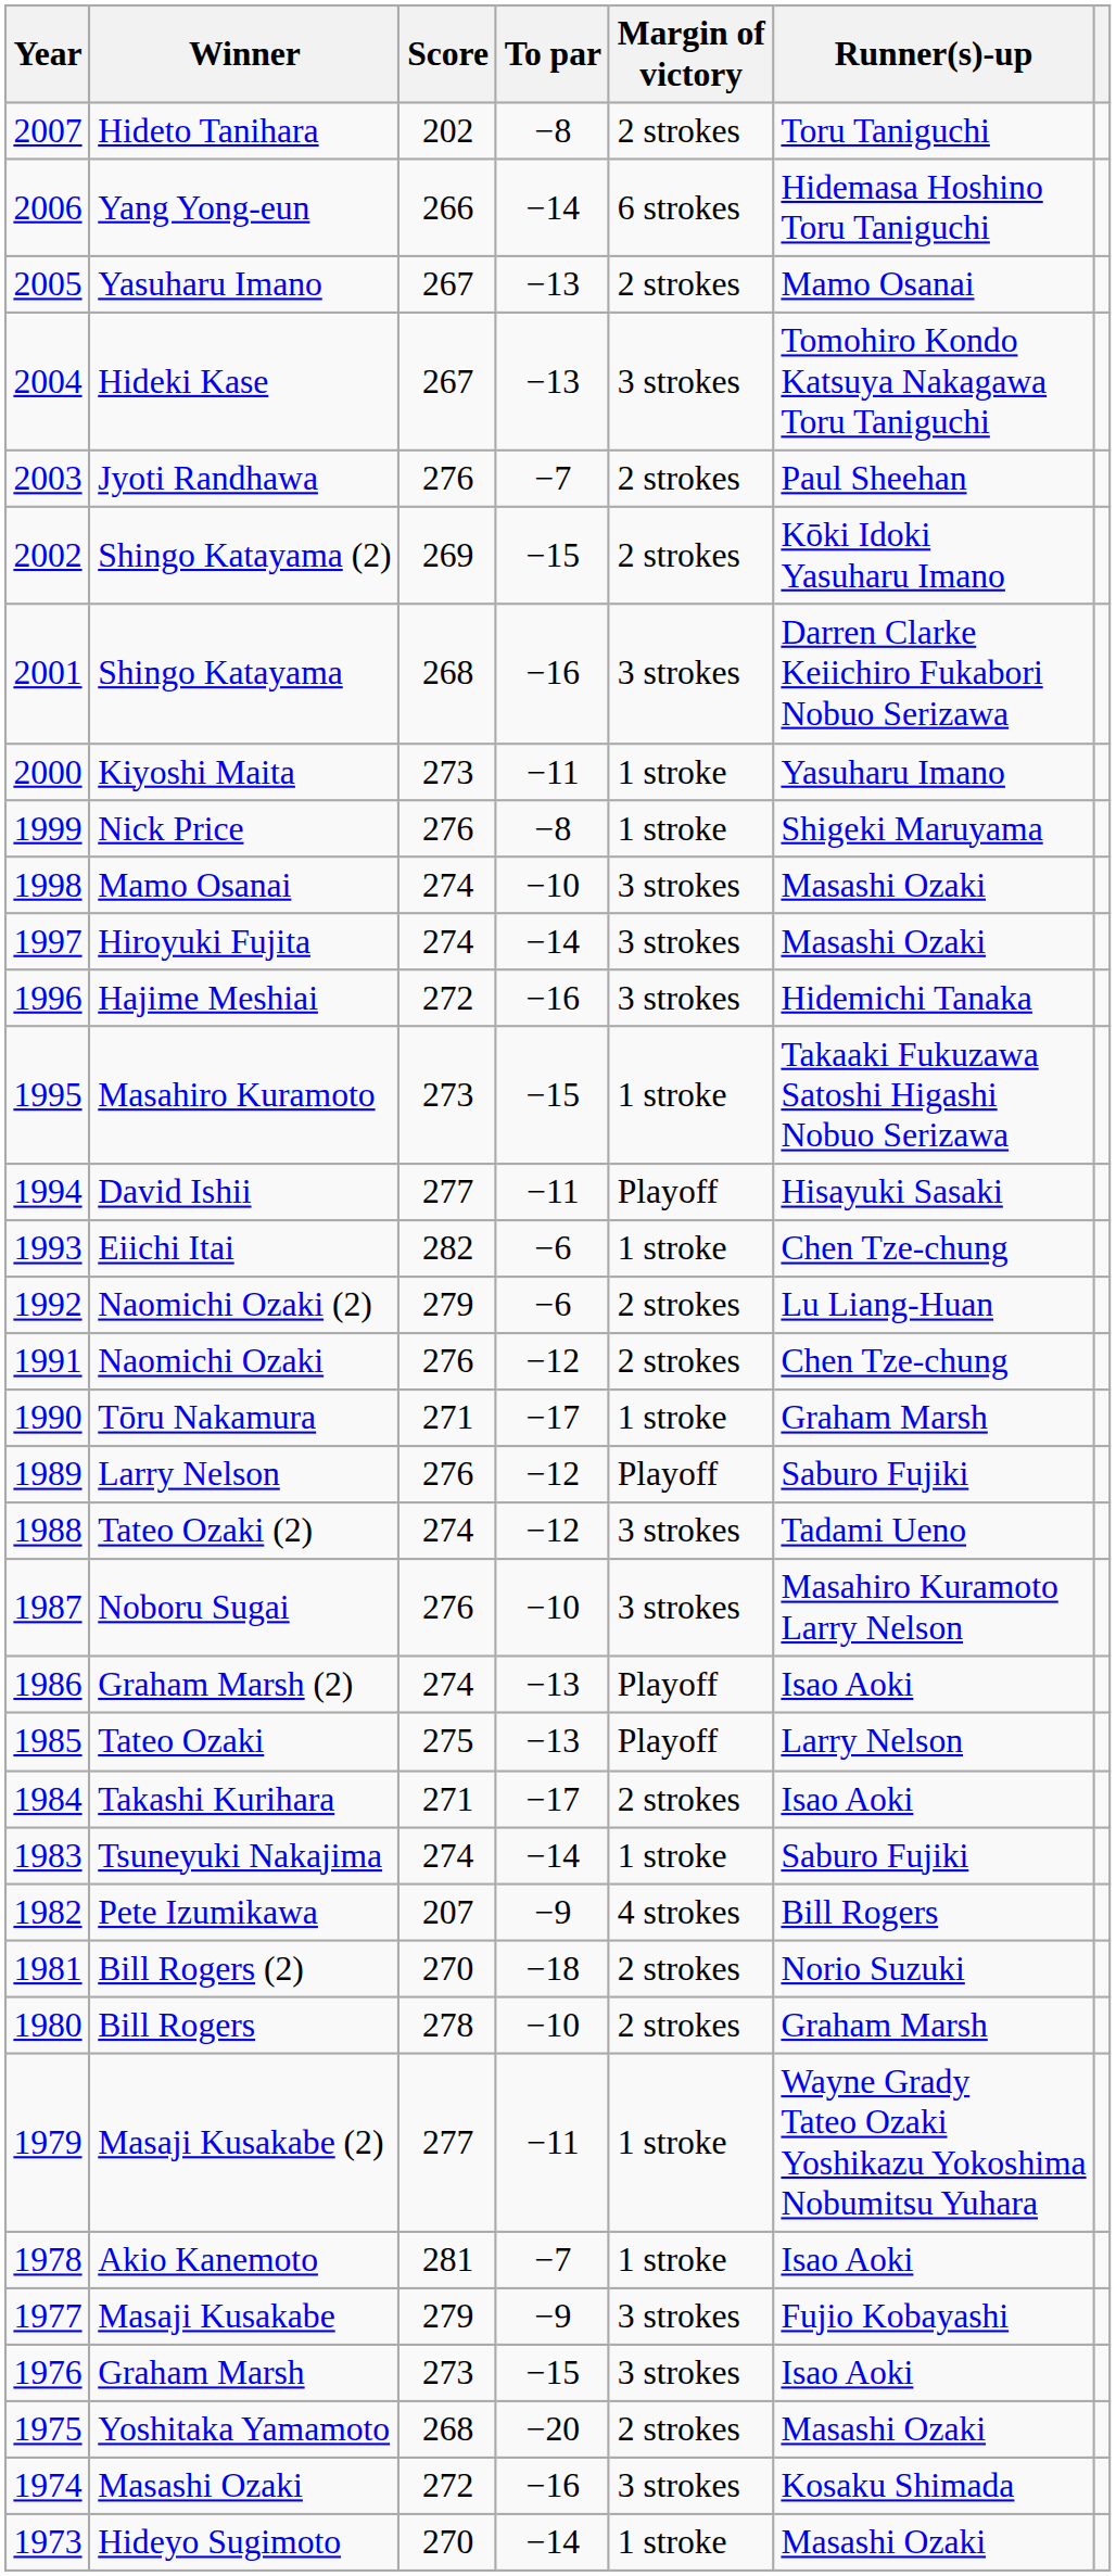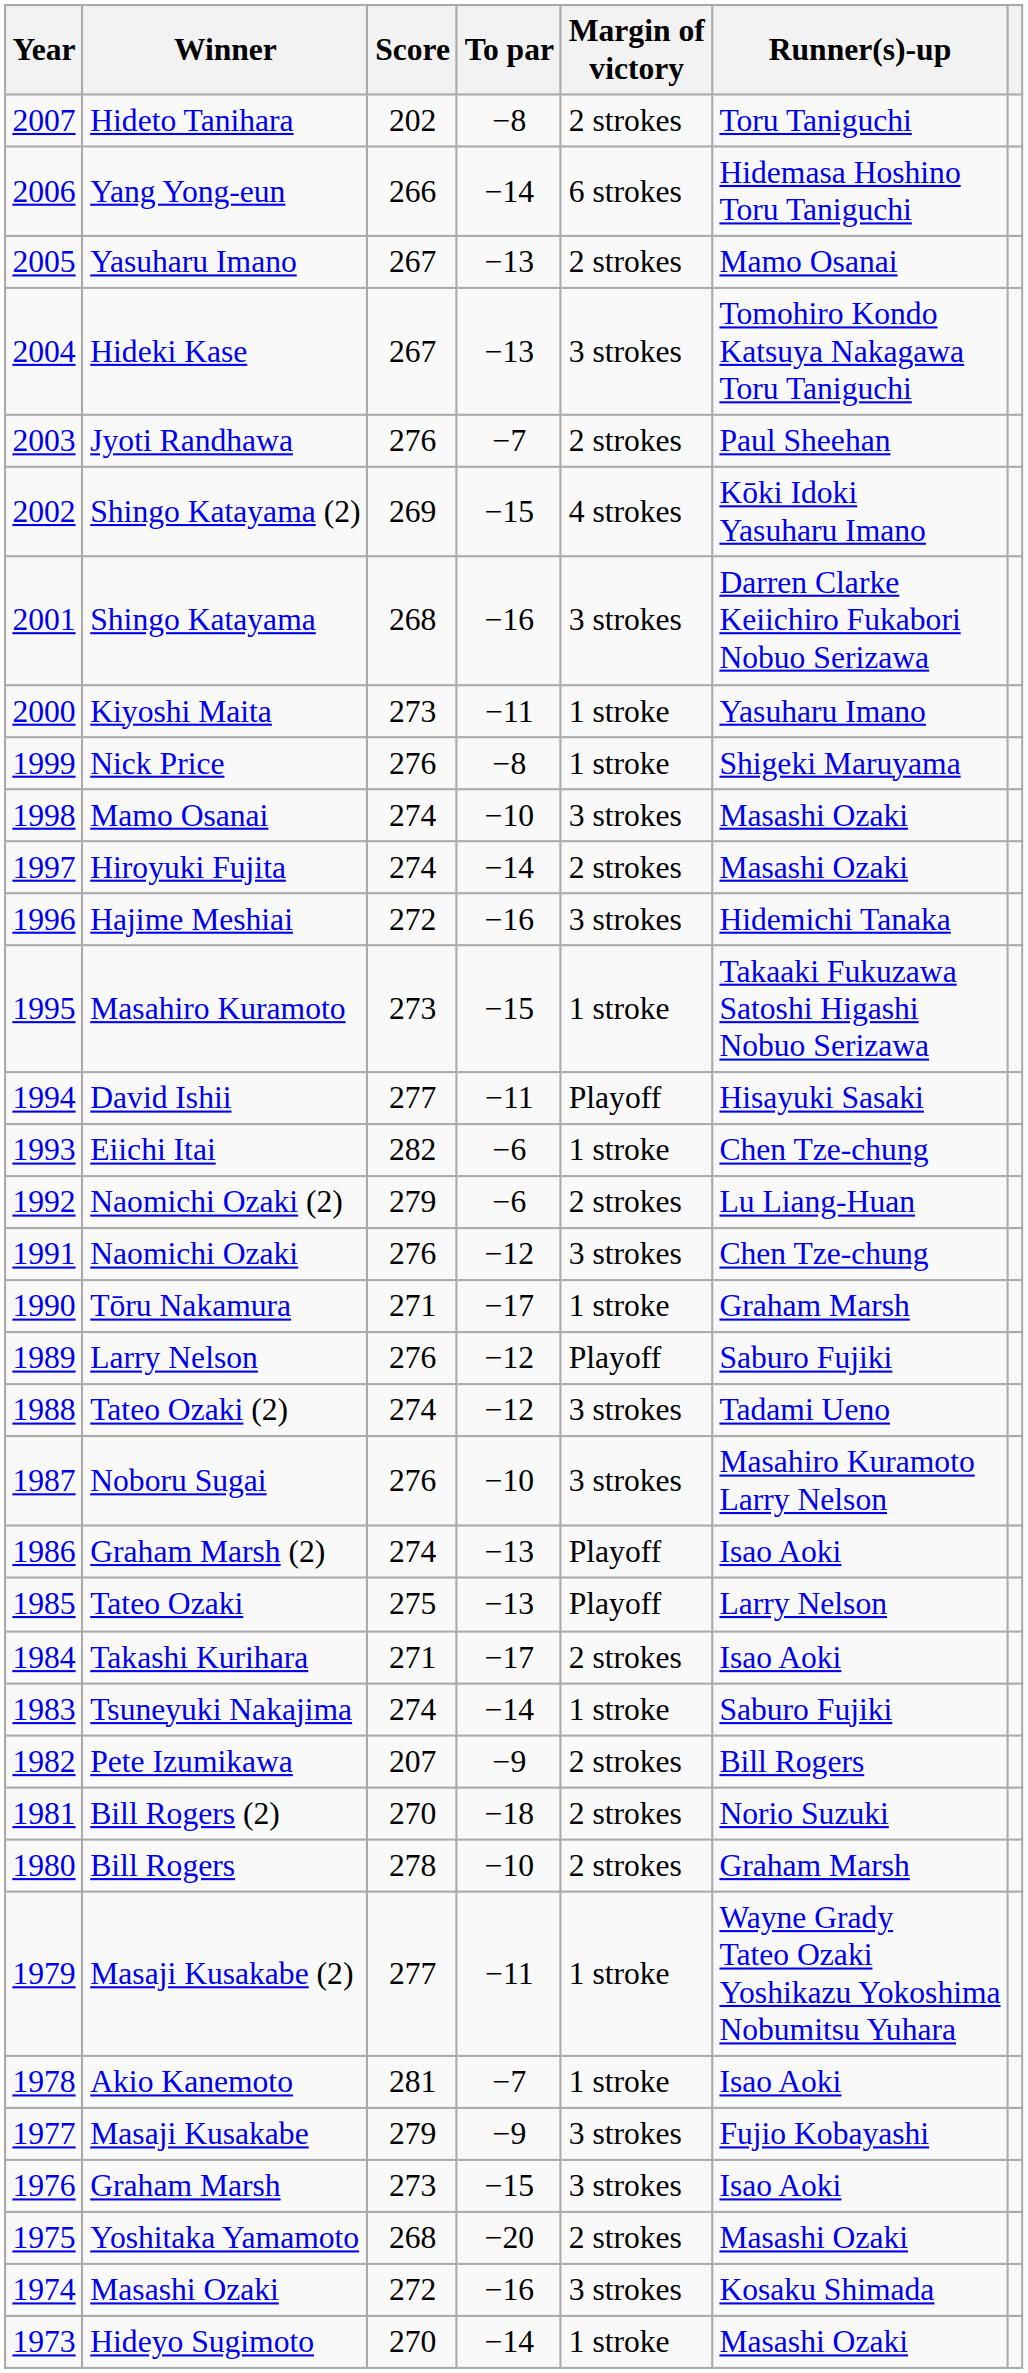 <table class=wikitable style="font-size:95%">
 <tr>
 <th>Year</th>
 <th>Winner</th>
 <th>Score</th>
 <th>To par</th>
 <th>Margin of<br>victory</th>
 <th>Runner(s)-up</th>
 <th></th>
 </tr>
 <tr>
 <td><a href='#'>2007</a></td>
 <td> <a href='#'>Hideto Tanihara</a></td>
 <td align=center>202</td>
 <td align=center>−8</td>
 <td>2 strokes</td>
 <td> <a href='#'>Toru Taniguchi</a></td>
 <td></td>
 </tr>
 <tr>
 <td><a href='#'>2006</a></td>
 <td> <a href='#'>Yang Yong-eun</a></td>
 <td align=center>266</td>
 <td align=center>−14</td>
 <td>6 strokes</td>
 <td> <a href='#'>Hidemasa Hoshino</a><br> <a href='#'>Toru Taniguchi</a></td>
 <td></td>
 </tr>
 <tr>
 <td><a href='#'>2005</a></td>
 <td> <a href='#'>Yasuharu Imano</a></td>
 <td align=center>267</td>
 <td align=center>−13</td>
 <td>2 strokes</td>
 <td> <a href='#'>Mamo Osanai</a></td>
 <td></td>
 </tr>
 <tr>
 <td><a href='#'>2004</a></td>
 <td> <a href='#'>Hideki Kase</a></td>
 <td align=center>267</td>
 <td align=center>−13</td>
 <td>3 strokes</td>
 <td> <a href='#'>Tomohiro Kondo</a><br> <a href='#'>Katsuya Nakagawa</a><br> <a href='#'>Toru Taniguchi</a></td>
 <td></td>
 </tr>
 <tr>
 <td><a href='#'>2003</a></td>
 <td> <a href='#'>Jyoti Randhawa</a></td>
 <td align=center>276</td>
 <td align=center>−7</td>
 <td>2 strokes</td>
 <td> <a href='#'>Paul Sheehan</a></td>
 <td></td>
 </tr>
 <tr>
 <td><a href='#'>2002</a></td>
 <td> <a href='#'>Shingo Katayama</a> (2)</td>
 <td align=center>269</td>
 <td align=center>−15</td>
-<td>2 strokes</td>
+<td>4 strokes</td>
 <td> <a href='#'>Kōki Idoki</a><br> <a href='#'>Yasuharu Imano</a></td>
 <td></td>
 </tr>
 <tr>
 <td><a href='#'>2001</a></td>
 <td> <a href='#'>Shingo Katayama</a></td>
 <td align=center>268</td>
 <td align=center>−16</td>
 <td>3 strokes</td>
 <td> <a href='#'>Darren Clarke</a><br> <a href='#'>Keiichiro Fukabori</a><br> <a href='#'>Nobuo Serizawa</a></td>
 <td></td>
 </tr>
 <tr>
 <td><a href='#'>2000</a></td>
 <td> <a href='#'>Kiyoshi Maita</a></td>
 <td align=center>273</td>
 <td align=center>−11</td>
 <td>1 stroke</td>
 <td> <a href='#'>Yasuharu Imano</a></td>
 <td></td>
 </tr>
 <tr>
 <td><a href='#'>1999</a></td>
 <td> <a href='#'>Nick Price</a></td>
 <td align=center>276</td>
 <td align=center>−8</td>
 <td>1 stroke</td>
 <td> <a href='#'>Shigeki Maruyama</a></td>
 <td></td>
 </tr>
 <tr>
 <td><a href='#'>1998</a></td>
 <td> <a href='#'>Mamo Osanai</a></td>
 <td align=center>274</td>
 <td align=center>−10</td>
 <td>3 strokes</td>
 <td> <a href='#'>Masashi Ozaki</a></td>
 <td></td>
 </tr>
 <tr>
 <td><a href='#'>1997</a></td>
 <td> <a href='#'>Hiroyuki Fujita</a></td>
 <td align=center>274</td>
 <td align=center>−14</td>
-<td>3 strokes</td>
+<td>2 strokes</td>
 <td> <a href='#'>Masashi Ozaki</a></td>
 <td></td>
 </tr>
 <tr>
 <td><a href='#'>1996</a></td>
 <td> <a href='#'>Hajime Meshiai</a></td>
 <td align=center>272</td>
 <td align=center>−16</td>
 <td>3 strokes</td>
 <td> <a href='#'>Hidemichi Tanaka</a></td>
 <td></td>
 </tr>
 <tr>
 <td><a href='#'>1995</a></td>
 <td> <a href='#'>Masahiro Kuramoto</a></td>
 <td align=center>273</td>
 <td align=center>−15</td>
 <td>1 stroke</td>
 <td> <a href='#'>Takaaki Fukuzawa</a><br> <a href='#'>Satoshi Higashi</a><br> <a href='#'>Nobuo Serizawa</a></td>
 <td></td>
 </tr>
 <tr>
 <td><a href='#'>1994</a></td>
 <td> <a href='#'>David Ishii</a></td>
 <td align=center>277</td>
 <td align=center>−11</td>
 <td>Playoff</td>
 <td> <a href='#'>Hisayuki Sasaki</a></td>
 <td></td>
 </tr>
 <tr>
 <td><a href='#'>1993</a></td>
 <td> <a href='#'>Eiichi Itai</a></td>
 <td align=center>282</td>
 <td align=center>−6</td>
 <td>1 stroke</td>
 <td> <a href='#'>Chen Tze-chung</a></td>
 <td></td>
 </tr>
 <tr>
 <td><a href='#'>1992</a></td>
 <td> <a href='#'>Naomichi Ozaki</a> (2)</td>
 <td align=center>279</td>
 <td align=center>−6</td>
 <td>2 strokes</td>
 <td> <a href='#'>Lu Liang-Huan</a></td>
 <td></td>
 </tr>
 <tr>
 <td><a href='#'>1991</a></td>
 <td> <a href='#'>Naomichi Ozaki</a></td>
 <td align=center>276</td>
 <td align=center>−12</td>
-<td>2 strokes</td>
+<td>3 strokes</td>
 <td> <a href='#'>Chen Tze-chung</a></td>
 <td></td>
 </tr>
 <tr>
 <td><a href='#'>1990</a></td>
 <td> <a href='#'>Tōru Nakamura</a></td>
 <td align=center>271</td>
 <td align=center>−17</td>
 <td>1 stroke</td>
 <td> <a href='#'>Graham Marsh</a></td>
 <td></td>
 </tr>
 <tr>
 <td><a href='#'>1989</a></td>
 <td> <a href='#'>Larry Nelson</a></td>
 <td align=center>276</td>
 <td align=center>−12</td>
 <td>Playoff</td>
 <td> <a href='#'>Saburo Fujiki</a></td>
 <td></td>
 </tr>
 <tr>
 <td><a href='#'>1988</a></td>
 <td> <a href='#'>Tateo Ozaki</a> (2)</td>
 <td align=center>274</td>
 <td align=center>−12</td>
 <td>3 strokes</td>
 <td> <a href='#'>Tadami Ueno</a></td>
 <td></td>
 </tr>
 <tr>
 <td><a href='#'>1987</a></td>
 <td> <a href='#'>Noboru Sugai</a></td>
 <td align=center>276</td>
 <td align=center>−10</td>
 <td>3 strokes</td>
 <td> <a href='#'>Masahiro Kuramoto</a><br> <a href='#'>Larry Nelson</a></td>
 <td></td>
 </tr>
 <tr>
 <td><a href='#'>1986</a></td>
 <td> <a href='#'>Graham Marsh</a> (2)</td>
 <td align=center>274</td>
 <td align=center>−13</td>
 <td>Playoff</td>
 <td> <a href='#'>Isao Aoki</a></td>
 <td></td>
 </tr>
 <tr>
 <td><a href='#'>1985</a></td>
 <td> <a href='#'>Tateo Ozaki</a></td>
 <td align=center>275</td>
 <td align=center>−13</td>
 <td>Playoff</td>
 <td> <a href='#'>Larry Nelson</a></td>
 <td></td>
 </tr>
 <tr>
 <td><a href='#'>1984</a></td>
 <td> <a href='#'>Takashi Kurihara</a></td>
 <td align=center>271</td>
 <td align=center>−17</td>
 <td>2 strokes</td>
 <td> <a href='#'>Isao Aoki</a></td>
 <td></td>
 </tr>
 <tr>
 <td><a href='#'>1983</a></td>
 <td> <a href='#'>Tsuneyuki Nakajima</a></td>
 <td align=center>274</td>
 <td align=center>−14</td>
 <td>1 stroke</td>
 <td> <a href='#'>Saburo Fujiki</a></td>
 <td></td>
 </tr>
 <tr>
 <td><a href='#'>1982</a></td>
 <td> <a href='#'>Pete Izumikawa</a></td>
 <td align=center>207</td>
 <td align=center>−9</td>
-<td>4 strokes</td>
+<td>2 strokes</td>
 <td> <a href='#'>Bill Rogers</a></td>
 <td></td>
 </tr>
 <tr>
 <td><a href='#'>1981</a></td>
 <td> <a href='#'>Bill Rogers</a> (2)</td>
 <td align=center>270</td>
 <td align=center>−18</td>
 <td>2 strokes</td>
 <td> <a href='#'>Norio Suzuki</a></td>
 <td></td>
 </tr>
 <tr>
 <td><a href='#'>1980</a></td>
 <td> <a href='#'>Bill Rogers</a></td>
 <td align=center>278</td>
 <td align=center>−10</td>
 <td>2 strokes</td>
 <td> <a href='#'>Graham Marsh</a></td>
 <td></td>
 </tr>
 <tr>
 <td><a href='#'>1979</a></td>
 <td> <a href='#'>Masaji Kusakabe</a> (2)</td>
 <td align=center>277</td>
 <td align=center>−11</td>
 <td>1 stroke</td>
 <td> <a href='#'>Wayne Grady</a><br> <a href='#'>Tateo Ozaki</a><br> <a href='#'>Yoshikazu Yokoshima</a><br> <a href='#'>Nobumitsu Yuhara</a></td>
 <td></td>
 </tr>
 <tr>
 <td><a href='#'>1978</a></td>
 <td> <a href='#'>Akio Kanemoto</a></td>
 <td align=center>281</td>
 <td align=center>−7</td>
 <td>1 stroke</td>
 <td> <a href='#'>Isao Aoki</a></td>
 <td></td>
 </tr>
 <tr>
 <td><a href='#'>1977</a></td>
 <td> <a href='#'>Masaji Kusakabe</a></td>
 <td align=center>279</td>
 <td align=center>−9</td>
 <td>3 strokes</td>
 <td> <a href='#'>Fujio Kobayashi</a></td>
 <td></td>
 </tr>
 <tr>
 <td><a href='#'>1976</a></td>
 <td> <a href='#'>Graham Marsh</a></td>
 <td align=center>273</td>
 <td align=center>−15</td>
 <td>3 strokes</td>
 <td> <a href='#'>Isao Aoki</a></td>
 <td></td>
 </tr>
 <tr>
 <td><a href='#'>1975</a></td>
 <td> <a href='#'>Yoshitaka Yamamoto</a></td>
 <td align=center>268</td>
 <td align=center>−20</td>
 <td>2 strokes</td>
 <td> <a href='#'>Masashi Ozaki</a></td>
 <td></td>
 </tr>
 <tr>
 <td><a href='#'>1974</a></td>
 <td> <a href='#'>Masashi Ozaki</a></td>
 <td align=center>272</td>
 <td align=center>−16</td>
 <td>3 strokes</td>
 <td> <a href='#'>Kosaku Shimada</a></td>
 <td></td>
 </tr>
 <tr>
 <td><a href='#'>1973</a></td>
 <td> <a href='#'>Hideyo Sugimoto</a></td>
 <td align=center>270</td>
 <td align=center>−14</td>
 <td>1 stroke</td>
 <td> <a href='#'>Masashi Ozaki</a></td>
 <td></td>
 </tr>
 </table>
